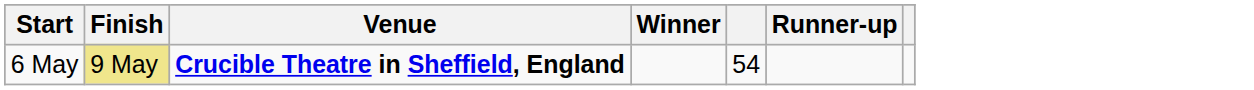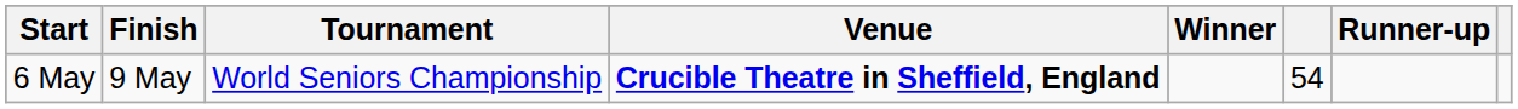 <table class="wikitable" style="font-size: 90%">
 <tr>
 <th>Start</th>
 <th>Finish</th>
+<th>Tournament</th>
 <th>Venue</th>
 <th>Winner</th>
 <th></th>
 <th>Runner-up</th>
 <th></th>
 </tr>
 <tr>
 <td>6 May</td>
-<td style="background: khaki;">9 May</td>
+<td>9 May</td>
+<td><a href='#'>World Seniors Championship</a></td>
 <td><strong><a href='#'>Crucible Theatre</a> in <a href='#'>Sheffield</a>, England</strong></td>
 <td></td>
 <td style="text-align:center;">54</td>
 <td></td>
 <td style="text-align:center;"></td>
 </tr>
 </table>
